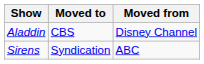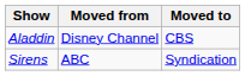 <table class="wikitable sortable">
 <tr>
 <th>Show</th>
+<th>Moved from</th>
 <th>Moved to</th>
-<th>Moved from</th>
 </tr>
 <tr>
 <td><em><a href='#'>Aladdin</a></em></td>
+<td><a href='#'>Disney Channel</a></td>
 <td><a href='#'>CBS</a></td>
-<td><a href='#'>Disney Channel</a></td>
 </tr>
 <tr>
 <td><em><a href='#'>Sirens</a></em></td>
+<td><a href='#'>ABC</a></td>
 <td><a href='#'>Syndication</a></td>
-<td><a href='#'>ABC</a></td>
 </tr>
 </table>
